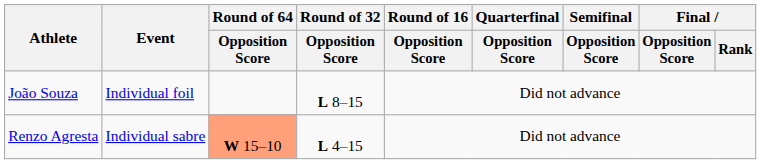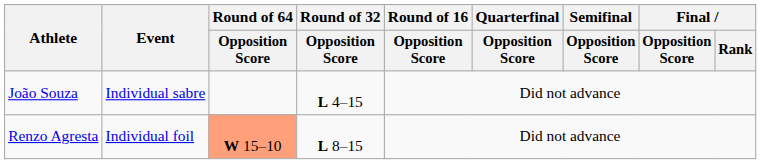 <table class="wikitable" style="font-size:90%">
 <tr>
 <th rowspan="2">Athlete</th>
 <th rowspan="2">Event</th>
 <th>Round of 64</th>
 <th>Round of 32</th>
 <th>Round of 16</th>
 <th>Quarterfinal</th>
 <th>Semifinal</th>
 <th colspan=2>Final / </th>
 </tr>
 <tr style="font-size:95%">
 <th>Opposition <br> Score</th>
 <th>Opposition <br> Score</th>
 <th>Opposition <br> Score</th>
 <th>Opposition <br> Score</th>
 <th>Opposition <br> Score</th>
 <th>Opposition <br> Score</th>
 <th>Rank</th>
 </tr>
 <tr align=center>
 <td align=left><a href='#'>João Souza</a></td>
-<td align=left><a href='#'>Individual foil</a></td>
+<td align=left><a href='#'>Individual sabre</a></td>
 <td></td>
-<td><br><strong>L</strong> 8–15</td>
+<td><br><strong>L</strong> 4–15</td>
 <td colspan=5>Did not advance</td>
 </tr>
 <tr align=center>
 <td align=left><a href='#'>Renzo Agresta</a></td>
-<td align=left><a href='#'>Individual sabre</a></td>
+<td align=left><a href='#'>Individual foil</a></td>
 <td style="background: lightsalmon;"><br><strong>W</strong> 15–10</td>
-<td><br><strong>L</strong> 4–15</td>
+<td><br><strong>L</strong> 8–15</td>
 <td colspan=5>Did not advance</td>
 </tr>
 </table>
